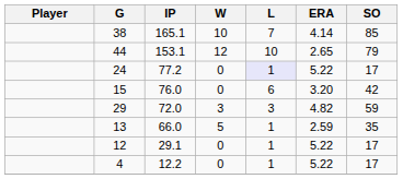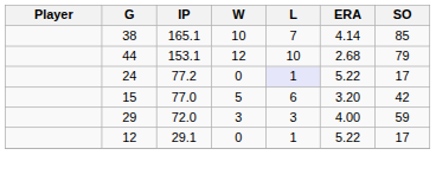 <table class="wikitable sortable">
 <tr>
 <th bgcolor="#DDDDFF" width="16%">Player</th>
 <th bgcolor="#DDDDFF" width="9%">G</th>
 <th bgcolor="#DDDDFF" width="9%">IP</th>
 <th bgcolor="#DDDDFF" width="9%">W</th>
 <th bgcolor="#DDDDFF" width="9%">L</th>
 <th bgcolor="#DDDDFF" width="9%">ERA</th>
 <th bgcolor="#DDDDFF" width="9%">SO</th>
 </tr>
 <tr align="center">
 <td></td>
 <td>38</td>
 <td>165.1</td>
 <td>10</td>
 <td>7</td>
 <td>4.14</td>
 <td>85</td>
 </tr>
 <tr align="center">
 <td></td>
 <td>44</td>
 <td>153.1</td>
 <td>12</td>
 <td>10</td>
-<td>2.65</td>
+<td>2.68</td>
 <td>79</td>
 </tr>
 <tr align="center">
 <td></td>
 <td>24</td>
 <td>77.2</td>
 <td>0</td>
 <td style="background: lavender;">1</td>
 <td>5.22</td>
 <td>17</td>
 </tr>
 <tr align="center">
 <td></td>
 <td>15</td>
-<td>76.0</td>
-<td>0</td>
+<td>77.0</td>
+<td>5</td>
 <td>6</td>
 <td>3.20</td>
 <td>42</td>
 </tr>
 <tr align="center">
 <td></td>
 <td>29</td>
 <td>72.0</td>
 <td>3</td>
 <td>3</td>
-<td>4.82</td>
+<td>4.00</td>
 <td>59</td>
-</tr>
-<tr align="center">
-<td></td>
-<td>13</td>
-<td>66.0</td>
-<td>5</td>
-<td>1</td>
-<td>2.59</td>
-<td>35</td>
 </tr>
 <tr align="center">
 <td></td>
 <td>12</td>
 <td>29.1</td>
 <td>0</td>
 <td>1</td>
 <td>5.22</td>
 <td>17</td>
 </tr>
 <tr align="center">
-<td></td>
-<td>4</td>
-<td>12.2</td>
-<td>0</td>
-<td>1</td>
-<td>5.22</td>
-<td>17</td>
-</tr>
-<tr align="center">
 </tr>
 </table>
